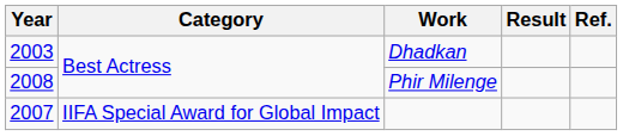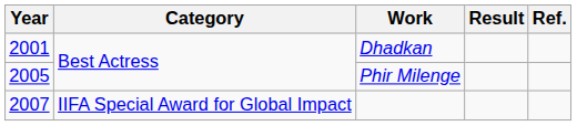 <table class="wikitable">
 <tr>
 <th>Year</th>
 <th>Category</th>
 <th>Work</th>
 <th>Result</th>
 <th>Ref.</th>
 </tr>
 <tr>
-<td><a href='#'>2003</a></td>
+<td><a href='#'>2001</a></td>
 <td rowspan="2"><a href='#'>Best Actress</a></td>
 <td><em><a href='#'>Dhadkan</a></em></td>
 <td></td>
 <td></td>
 </tr>
 <tr>
-<td><a href='#'>2008</a></td>
+<td><a href='#'>2005</a></td>
 <td><em><a href='#'>Phir Milenge</a></em></td>
 <td></td>
 <td></td>
 </tr>
 <tr>
 <td><a href='#'>2007</a></td>
 <td><a href='#'>IIFA Special Award for Global Impact</a></td>
 <td></td>
 <td></td>
 <td></td>
 </tr>
 </table>
